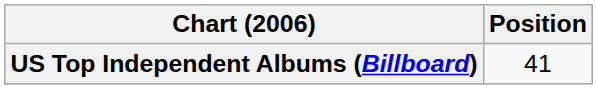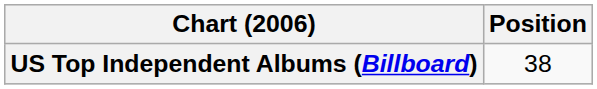 <table class="wikitable plainrowheaders" style="text-align:center">
 <tr>
 <th scope="col">Chart (2006)</th>
 <th scope="col">Position</th>
 </tr>
 <tr>
 <th scope="row">US Top Independent Albums (<em><a href='#'>Billboard</a></em>)</th>
-<td>41</td>
+<td>38</td>
 </tr>
 </table>
